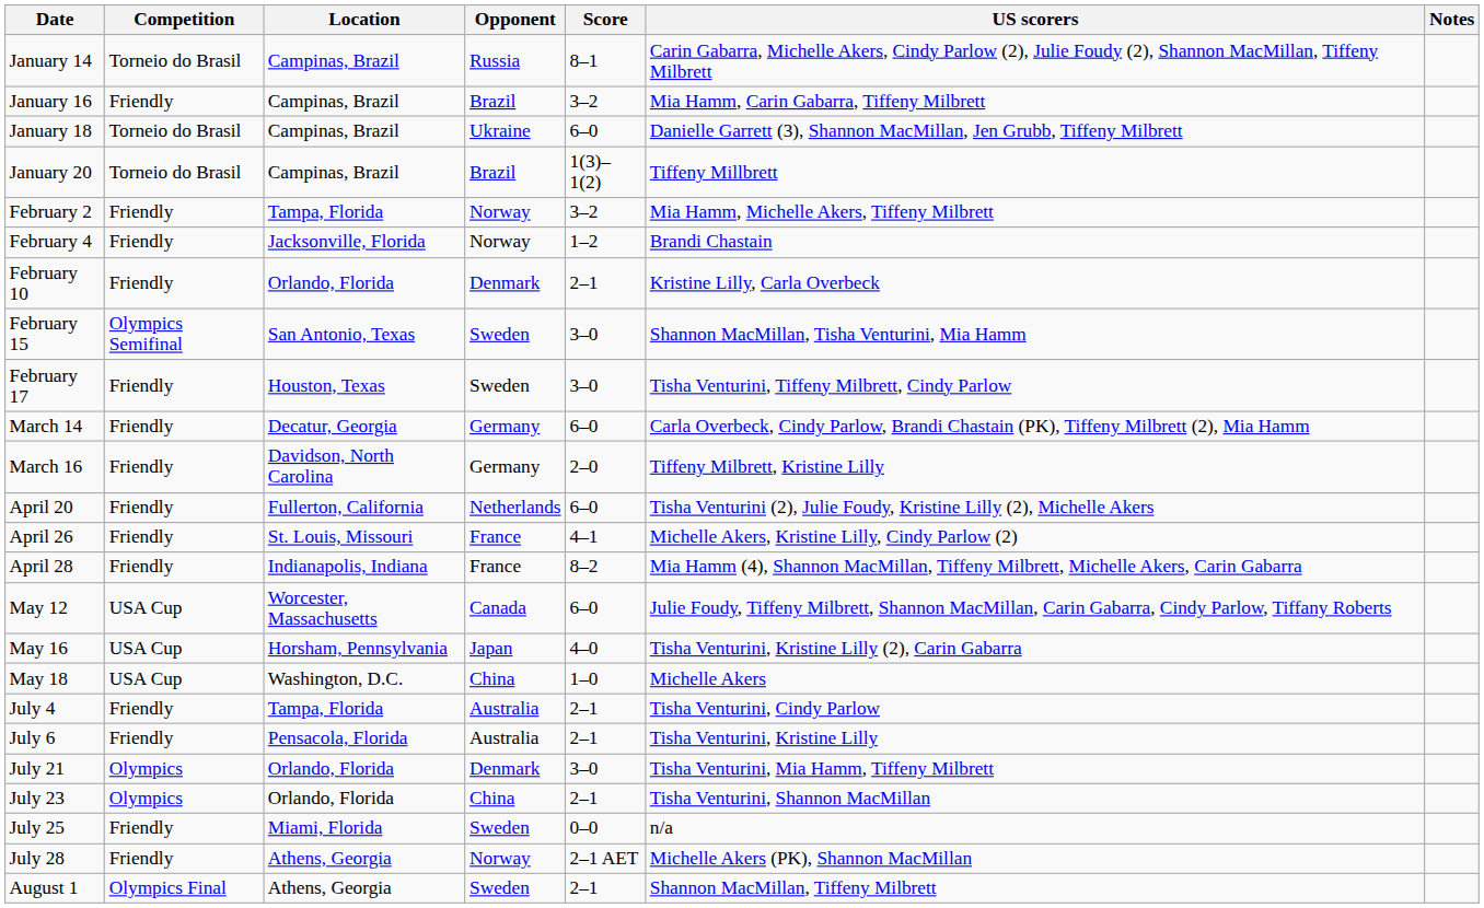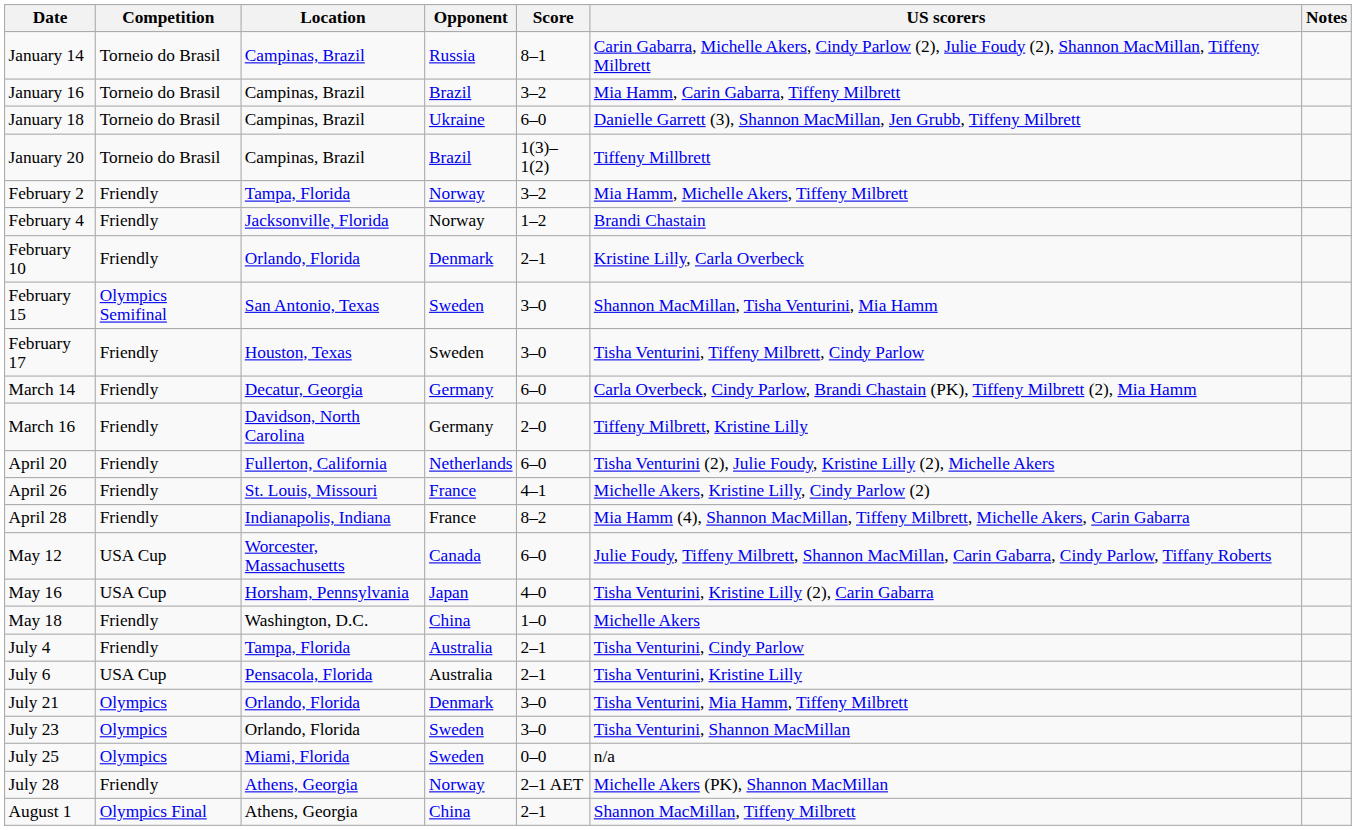 <table class="wikitable">
 <tr>
 <th>Date</th>
 <th>Competition</th>
 <th>Location</th>
 <th>Opponent</th>
 <th>Score</th>
 <th>US scorers</th>
 <th>Notes</th>
 </tr>
 <tr>
 <td>January 14</td>
 <td>Torneio do Brasil</td>
 <td><a href='#'>Campinas, Brazil</a></td>
 <td><a href='#'>Russia</a></td>
 <td>8–1</td>
 <td><a href='#'>Carin Gabarra</a>, <a href='#'>Michelle Akers</a>, <a href='#'>Cindy Parlow</a> (2), <a href='#'>Julie Foudy</a> (2), <a href='#'>Shannon MacMillan</a>, <a href='#'>Tiffeny Milbrett</a></td>
 <td></td>
 </tr>
 <tr>
 <td>January 16</td>
-<td>Friendly</td>
+<td>Torneio do Brasil</td>
 <td>Campinas, Brazil</td>
 <td><a href='#'>Brazil</a></td>
 <td>3–2</td>
 <td><a href='#'>Mia Hamm</a>, <a href='#'>Carin Gabarra</a>, <a href='#'>Tiffeny Milbrett</a></td>
 <td></td>
 </tr>
 <tr>
 <td>January 18</td>
 <td>Torneio do Brasil</td>
 <td>Campinas, Brazil</td>
 <td><a href='#'>Ukraine</a></td>
 <td>6–0</td>
 <td><a href='#'>Danielle Garrett</a> (3), <a href='#'>Shannon MacMillan</a>, <a href='#'>Jen Grubb</a>, <a href='#'>Tiffeny Milbrett</a></td>
 <td></td>
 </tr>
 <tr>
 <td>January 20</td>
 <td>Torneio do Brasil</td>
 <td>Campinas, Brazil</td>
 <td><a href='#'>Brazil</a></td>
 <td>1(3)–1(2)</td>
 <td><a href='#'>Tiffeny Millbrett</a></td>
 <td></td>
 </tr>
 <tr>
 <td>February 2</td>
 <td>Friendly</td>
 <td><a href='#'>Tampa, Florida</a></td>
 <td><a href='#'>Norway</a></td>
 <td>3–2</td>
 <td><a href='#'>Mia Hamm</a>, <a href='#'>Michelle Akers</a>, <a href='#'>Tiffeny Milbrett</a></td>
 <td></td>
 </tr>
 <tr>
 <td>February 4</td>
 <td>Friendly</td>
 <td><a href='#'>Jacksonville, Florida</a></td>
 <td>Norway</td>
 <td>1–2</td>
 <td><a href='#'>Brandi Chastain</a></td>
 <td></td>
 </tr>
 <tr>
 <td>February 10</td>
 <td>Friendly</td>
 <td><a href='#'>Orlando, Florida</a></td>
 <td><a href='#'>Denmark</a></td>
 <td>2–1</td>
 <td><a href='#'>Kristine Lilly</a>, <a href='#'>Carla Overbeck</a></td>
 <td></td>
 </tr>
 <tr>
 <td>February 15</td>
 <td><a href='#'>Olympics Semifinal</a></td>
 <td><a href='#'>San Antonio, Texas</a></td>
 <td><a href='#'>Sweden</a></td>
 <td>3–0</td>
 <td><a href='#'>Shannon MacMillan</a>, <a href='#'>Tisha Venturini</a>, <a href='#'>Mia Hamm</a></td>
 <td></td>
 </tr>
 <tr>
 <td>February 17</td>
 <td>Friendly</td>
 <td><a href='#'>Houston, Texas</a></td>
 <td>Sweden</td>
 <td>3–0</td>
 <td><a href='#'>Tisha Venturini</a>, <a href='#'>Tiffeny Milbrett</a>, <a href='#'>Cindy Parlow</a></td>
 <td></td>
 </tr>
 <tr>
 <td>March 14</td>
 <td>Friendly</td>
 <td><a href='#'>Decatur, Georgia</a></td>
 <td><a href='#'>Germany</a></td>
 <td>6–0</td>
 <td><a href='#'>Carla Overbeck</a>, <a href='#'>Cindy Parlow</a>, <a href='#'>Brandi Chastain</a> (PK), <a href='#'>Tiffeny Milbrett</a> (2), <a href='#'>Mia Hamm</a></td>
 <td></td>
 </tr>
 <tr>
 <td>March 16</td>
 <td>Friendly</td>
 <td><a href='#'>Davidson, North Carolina</a></td>
 <td>Germany</td>
 <td>2–0</td>
 <td><a href='#'>Tiffeny Milbrett</a>, <a href='#'>Kristine Lilly</a></td>
 <td></td>
 </tr>
 <tr>
 <td>April 20</td>
 <td>Friendly</td>
 <td><a href='#'>Fullerton, California</a></td>
 <td><a href='#'>Netherlands</a></td>
 <td>6–0</td>
 <td><a href='#'>Tisha Venturini</a> (2), <a href='#'>Julie Foudy</a>, <a href='#'>Kristine Lilly</a> (2), <a href='#'>Michelle Akers</a></td>
 <td></td>
 </tr>
 <tr>
 <td>April 26</td>
 <td>Friendly</td>
 <td><a href='#'>St. Louis, Missouri</a></td>
 <td><a href='#'>France</a></td>
 <td>4–1</td>
 <td><a href='#'>Michelle Akers</a>, <a href='#'>Kristine Lilly</a>, <a href='#'>Cindy Parlow</a> (2)</td>
 <td></td>
 </tr>
 <tr>
 <td>April 28</td>
 <td>Friendly</td>
 <td><a href='#'>Indianapolis, Indiana</a></td>
 <td>France</td>
 <td>8–2</td>
 <td><a href='#'>Mia Hamm</a> (4), <a href='#'>Shannon MacMillan</a>, <a href='#'>Tiffeny Milbrett</a>, <a href='#'>Michelle Akers</a>, <a href='#'>Carin Gabarra</a></td>
 <td></td>
 </tr>
 <tr>
 <td>May 12</td>
 <td>USA Cup</td>
 <td><a href='#'>Worcester, Massachusetts</a></td>
 <td><a href='#'>Canada</a></td>
 <td>6–0</td>
 <td><a href='#'>Julie Foudy</a>, <a href='#'>Tiffeny Milbrett</a>, <a href='#'>Shannon MacMillan</a>, <a href='#'>Carin Gabarra</a>, <a href='#'>Cindy Parlow</a>, <a href='#'>Tiffany Roberts</a></td>
 <td></td>
 </tr>
 <tr>
 <td>May 16</td>
 <td>USA Cup</td>
 <td><a href='#'>Horsham, Pennsylvania</a></td>
 <td><a href='#'>Japan</a></td>
 <td>4–0</td>
 <td><a href='#'>Tisha Venturini</a>, <a href='#'>Kristine Lilly</a> (2), <a href='#'>Carin Gabarra</a></td>
 <td></td>
 </tr>
 <tr>
 <td>May 18</td>
-<td>USA Cup</td>
+<td>Friendly</td>
 <td>Washington, D.C.</td>
 <td><a href='#'>China</a></td>
 <td>1–0</td>
 <td><a href='#'>Michelle Akers</a></td>
 <td></td>
 </tr>
 <tr>
 <td>July 4</td>
 <td>Friendly</td>
 <td><a href='#'>Tampa, Florida</a></td>
 <td><a href='#'>Australia</a></td>
 <td>2–1</td>
 <td><a href='#'>Tisha Venturini</a>, <a href='#'>Cindy Parlow</a></td>
 <td></td>
 </tr>
 <tr>
 <td>July 6</td>
-<td>Friendly</td>
+<td>USA Cup</td>
 <td><a href='#'>Pensacola, Florida</a></td>
 <td>Australia</td>
 <td>2–1</td>
 <td><a href='#'>Tisha Venturini</a>, <a href='#'>Kristine Lilly</a></td>
 <td></td>
 </tr>
 <tr>
 <td>July 21</td>
 <td><a href='#'>Olympics</a></td>
 <td><a href='#'>Orlando, Florida</a></td>
 <td><a href='#'>Denmark</a></td>
 <td>3–0</td>
 <td><a href='#'>Tisha Venturini</a>, <a href='#'>Mia Hamm</a>, <a href='#'>Tiffeny Milbrett</a></td>
 <td></td>
 </tr>
 <tr>
 <td>July 23</td>
 <td><a href='#'>Olympics</a></td>
 <td>Orlando, Florida</td>
-<td><a href='#'>China</a></td>
-<td>2–1</td>
+<td><a href='#'>Sweden</a></td>
+<td>3–0</td>
 <td><a href='#'>Tisha Venturini</a>, <a href='#'>Shannon MacMillan</a></td>
 <td></td>
 </tr>
 <tr>
 <td>July 25</td>
-<td>Friendly</td>
+<td><a href='#'>Olympics</a></td>
 <td><a href='#'>Miami, Florida</a></td>
 <td><a href='#'>Sweden</a></td>
 <td>0–0</td>
 <td>n/a</td>
 <td></td>
 </tr>
 <tr>
 <td>July 28</td>
 <td>Friendly</td>
 <td><a href='#'>Athens, Georgia</a></td>
 <td><a href='#'>Norway</a></td>
 <td>2–1 AET</td>
 <td><a href='#'>Michelle Akers</a> (PK), <a href='#'>Shannon MacMillan</a></td>
 <td></td>
 </tr>
 <tr>
 <td>August 1</td>
 <td><a href='#'>Olympics Final</a></td>
 <td>Athens, Georgia</td>
-<td><a href='#'>Sweden</a></td>
+<td><a href='#'>China</a></td>
 <td>2–1</td>
 <td><a href='#'>Shannon MacMillan</a>, <a href='#'>Tiffeny Milbrett</a></td>
 <td></td>
 </tr>
 </table>
